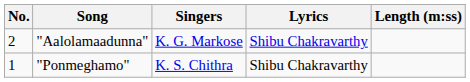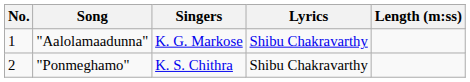 <table class="wikitable" style="font-size:95%;">
 <tr>
 <th>No.</th>
 <th>Song</th>
 <th>Singers</th>
 <th>Lyrics</th>
 <th>Length (m:ss)</th>
 </tr>
 <tr>
-<td>2</td>
+<td>1</td>
 <td>"Aalolamaadunna"</td>
 <td><a href='#'>K. G. Markose</a></td>
 <td><a href='#'>Shibu Chakravarthy</a></td>
 <td></td>
 </tr>
 <tr>
-<td>1</td>
+<td>2</td>
 <td>"Ponmeghamo"</td>
 <td><a href='#'>K. S. Chithra</a></td>
 <td>Shibu Chakravarthy</td>
 <td></td>
 </tr>
 </table>
